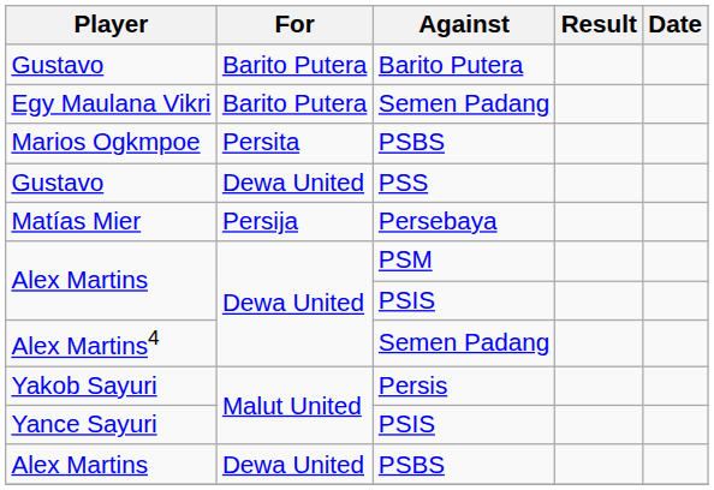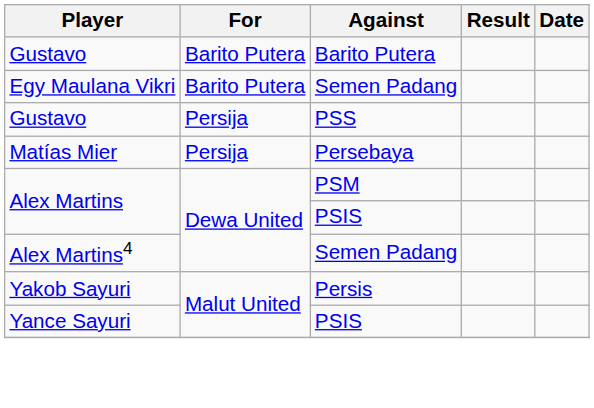 <table class="wikitable">
 <tr>
 <th>Player</th>
 <th>For</th>
 <th>Against</th>
 <th style="text-align:center">Result</th>
 <th>Date</th>
 </tr>
 <tr>
 <td> <a href='#'>Gustavo</a></td>
 <td><a href='#'>Barito Putera</a></td>
 <td><a href='#'>Barito Putera</a></td>
 <td align="center"></td>
 <td></td>
 </tr>
 <tr>
 <td> <a href='#'>Egy Maulana Vikri</a></td>
 <td><a href='#'>Barito Putera</a></td>
 <td><a href='#'>Semen Padang</a></td>
 <td align="center"></td>
 <td></td>
 </tr>
 <tr>
-<td> <a href='#'>Marios Ogkmpoe</a></td>
-<td><a href='#'>Persita</a></td>
-<td><a href='#'>PSBS</a></td>
-<td align="center"></td>
-<td></td>
-</tr>
-<tr>
 <td> <a href='#'>Gustavo</a></td>
-<td><a href='#'>Dewa United</a></td>
+<td><a href='#'>Persija</a></td>
 <td><a href='#'>PSS</a></td>
 <td align="center"></td>
 <td></td>
 </tr>
 <tr>
 <td> <a href='#'>Matías Mier</a></td>
 <td><a href='#'>Persija</a></td>
 <td><a href='#'>Persebaya</a></td>
 <td align="center"></td>
 <td></td>
 </tr>
 <tr>
 <td rowspan="2"> <a href='#'>Alex Martins</a></td>
 <td rowspan="3"><a href='#'>Dewa United</a></td>
 <td><a href='#'>PSM</a></td>
 <td align="center"></td>
 <td></td>
 </tr>
 <tr>
 <td><a href='#'>PSIS</a></td>
 <td align="center"></td>
 <td></td>
 </tr>
 <tr>
 <td> <a href='#'>Alex Martins</a><sup>4</sup></td>
 <td><a href='#'>Semen Padang</a></td>
 <td align="center"></td>
 <td></td>
 </tr>
 <tr>
 <td> <a href='#'>Yakob Sayuri</a></td>
 <td rowspan="2"><a href='#'>Malut United</a></td>
 <td><a href='#'>Persis</a></td>
 <td align="center"></td>
 <td></td>
 </tr>
 <tr>
 <td> <a href='#'>Yance Sayuri</a></td>
 <td><a href='#'>PSIS</a></td>
 <td align="center"></td>
 <td></td>
 </tr>
 <tr>
-<td> <a href='#'>Alex Martins</a></td>
-<td><a href='#'>Dewa United</a></td>
-<td><a href='#'>PSBS</a></td>
-<td align="center"></td>
-<td></td>
-</tr>
-<tr>
 </tr>
 </table>
